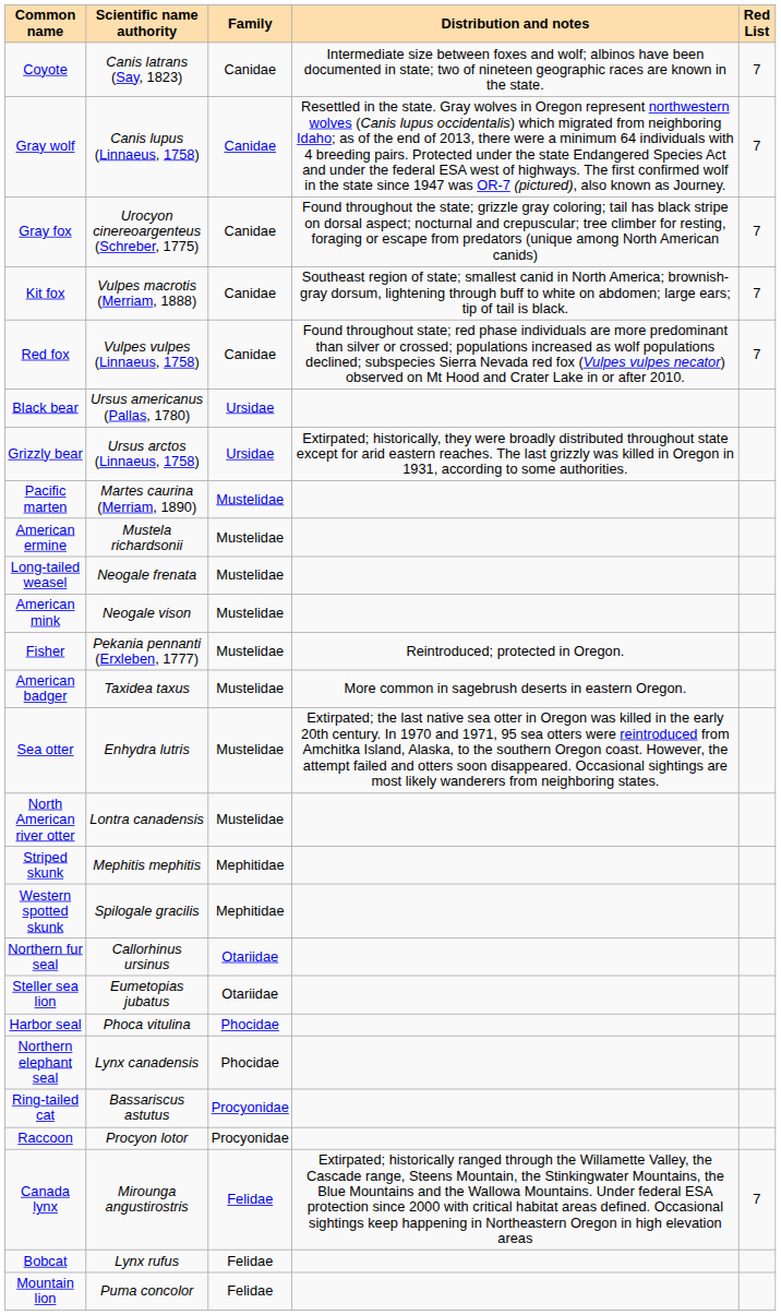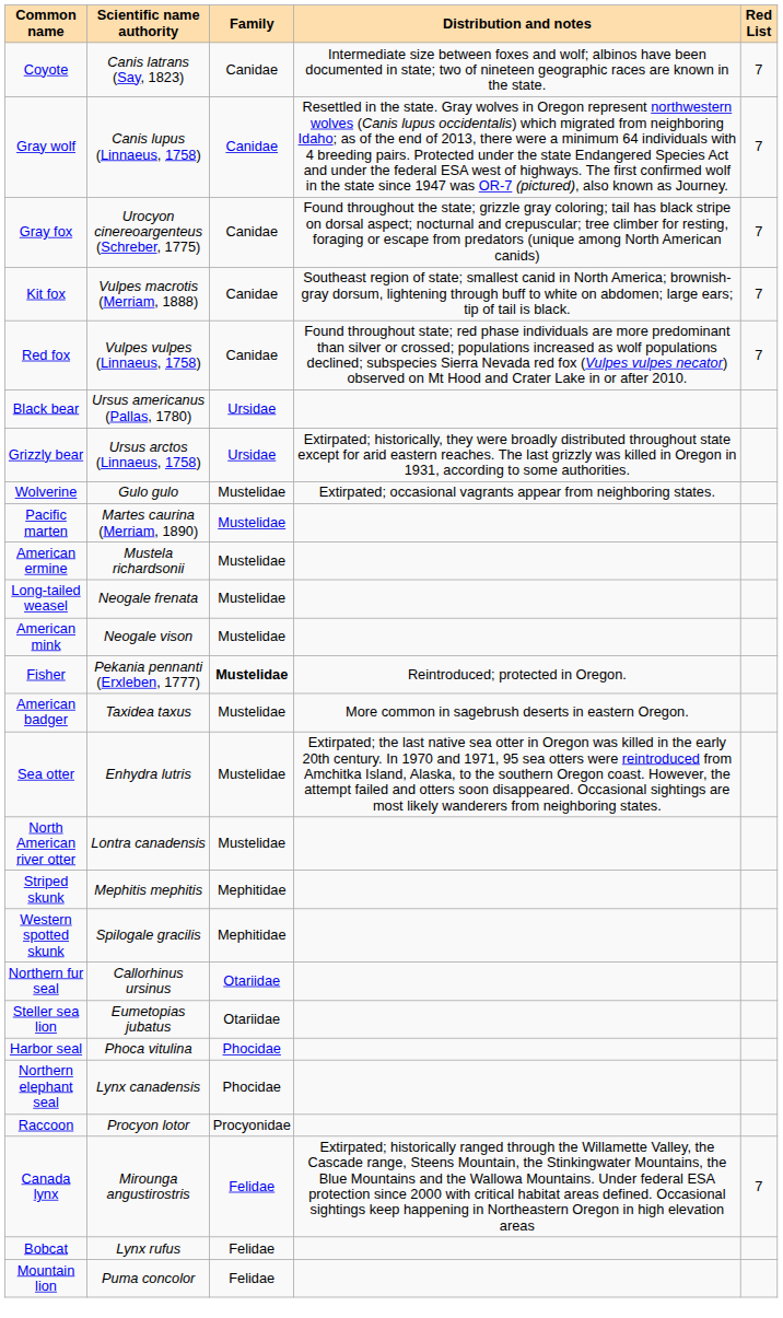 <table class="sortable wikitable" style="margin:1em auto; text-align:center;">
 <tr>
 <th style="background-color:#FFDEAD;">Common name</th>
 <th style="background-color:#FFDEAD;">Scientific name<br>authority</th>
 <th style="background-color:#FFDEAD;">Family</th>
 <th style="background-color:#FFDEAD;" class="unsortable">Distribution and notes</th>
 <th style="background-color:#FFDEAD;">Red List</th>
 </tr>
 <tr>
 <td><a href='#'>Coyote</a><br></td>
 <td><em>Canis latrans</em><br>(<a href='#'>Say</a>, 1823)</td>
 <td>Canidae</td>
 <td>Intermediate size between foxes and wolf; albinos have been documented in state; two of nineteen geographic races are known in the state.</td>
 <td><div>7</div></td>
 </tr>
 <tr>
 <td><a href='#'>Gray wolf</a><br></td>
 <td><em>Canis lupus</em><br>(<a href='#'>Linnaeus</a>, <a href='#'>1758</a>)</td>
 <td><a href='#'>Canidae</a></td>
 <td>Resettled in the state. Gray wolves in Oregon represent <a href='#'>northwestern wolves</a> (<em>Canis lupus occidentalis</em>) which migrated from neighboring <a href='#'>Idaho</a>; as of the end of 2013, there were a minimum 64 individuals with 4 breeding pairs. Protected under the state Endangered Species Act and under the federal ESA west of highways. The first confirmed wolf in the state since 1947 was <a href='#'>OR-7</a> <em>(pictured)</em>, also known as Journey.</td>
 <td><div>7</div></td>
 </tr>
 <tr>
 <td><a href='#'>Gray fox</a><br></td>
 <td><em>Urocyon cinereoargenteus</em><br>(<a href='#'>Schreber</a>, 1775)</td>
 <td>Canidae</td>
 <td>Found throughout the state; grizzle gray coloring; tail has black stripe on dorsal aspect; nocturnal and crepuscular; tree climber for resting, foraging or escape from predators (unique among North American canids)</td>
 <td><div>7</div></td>
 </tr>
 <tr>
 <td><a href='#'>Kit fox</a><br></td>
 <td><em>Vulpes macrotis</em><br>(<a href='#'>Merriam</a>, 1888)</td>
 <td>Canidae</td>
 <td>Southeast region of state; smallest canid in North America; brownish-gray dorsum, lightening through buff to white on abdomen; large ears; tip of tail is black.</td>
 <td><div>7</div></td>
 </tr>
 <tr>
 <td><a href='#'>Red fox</a><br></td>
 <td><em>Vulpes vulpes</em><br>(<a href='#'>Linnaeus</a>, <a href='#'>1758</a>)</td>
 <td>Canidae</td>
 <td>Found throughout state; red phase individuals are more predominant than silver or crossed; populations increased as wolf populations declined; subspecies Sierra Nevada red fox (<em><a href='#'>Vulpes vulpes necator</a></em>) observed on Mt Hood and Crater Lake in or after 2010.</td>
 <td><div>7</div></td>
 </tr>
 <tr>
 <td><a href='#'>Black bear</a><br></td>
 <td><em>Ursus americanus</em><br>(<a href='#'>Pallas</a>, 1780)</td>
 <td><a href='#'>Ursidae</a></td>
 <td></td>
 <td></td>
 </tr>
 <tr>
 <td><a href='#'>Grizzly bear</a><br></td>
 <td><em>Ursus arctos</em><br>(<a href='#'>Linnaeus</a>, <a href='#'>1758</a>)</td>
 <td><a href='#'>Ursidae</a></td>
 <td>Extirpated; historically, they were broadly distributed throughout state except for arid eastern reaches. The last grizzly was killed in Oregon in 1931, according to some authorities.</td>
 <td></td>
 </tr>
 <tr>
+<td><a href='#'>Wolverine</a><br></td>
+<td><em>Gulo gulo</em></td>
+<td>Mustelidae</td>
+<td>Extirpated; occasional vagrants appear from neighboring states.</td>
+<td></td>
+</tr>
+<tr>
 <td><a href='#'>Pacific marten</a><br></td>
 <td><em>Martes caurina</em><br>(<a href='#'>Merriam</a>, 1890)</td>
 <td><a href='#'>Mustelidae</a></td>
 <td></td>
 </tr>
 <tr>
 <td><a href='#'>American ermine</a><br></td>
 <td><em>Mustela richardsonii</em></td>
 <td>Mustelidae</td>
 <td></td>
 <td></td>
 </tr>
 <tr>
 <td><a href='#'>Long-tailed weasel</a><br></td>
 <td><em>Neogale frenata</em></td>
 <td>Mustelidae</td>
 <td></td>
 <td></td>
 </tr>
 <tr>
 <td><a href='#'>American mink</a><br></td>
 <td><em>Neogale vison</em></td>
 <td>Mustelidae</td>
 <td></td>
 <td></td>
 </tr>
 <tr>
 <td><a href='#'>Fisher</a><br></td>
 <td><em>Pekania pennanti</em><br>(<a href='#'>Erxleben</a>, 1777)</td>
-<td>Mustelidae</td>
+<td><strong>Mustelidae</strong></td>
 <td>Reintroduced; protected in Oregon.</td>
 <td></td>
 </tr>
 <tr>
 <td><a href='#'>American badger</a><br></td>
 <td><em>Taxidea taxus</em></td>
 <td>Mustelidae</td>
 <td>More common in sagebrush deserts in eastern Oregon.</td>
 <td></td>
 </tr>
 <tr>
 <td><a href='#'>Sea otter</a><br></td>
 <td><em>Enhydra lutris</em></td>
 <td>Mustelidae</td>
 <td>Extirpated; the last native sea otter in Oregon was killed in the early 20th century. In 1970 and 1971, 95 sea otters were <a href='#'>reintroduced</a> from Amchitka Island, Alaska, to the southern Oregon coast. However, the attempt failed and otters soon disappeared. Occasional sightings are most likely wanderers from neighboring states.</td>
 <td></td>
 </tr>
 <tr>
 <td><a href='#'>North American river otter</a><br></td>
 <td><em>Lontra canadensis</em></td>
 <td>Mustelidae</td>
 <td></td>
 <td></td>
 </tr>
 <tr>
 <td><a href='#'>Striped skunk</a><br></td>
 <td><em>Mephitis mephitis</em></td>
 <td>Mephitidae</td>
 <td></td>
 <td></td>
 </tr>
 <tr>
 <td><a href='#'>Western spotted skunk</a><br></td>
 <td><em>Spilogale gracilis</em></td>
 <td>Mephitidae</td>
 <td></td>
 <td></td>
 </tr>
 <tr>
 <td><a href='#'>Northern fur seal</a><br></td>
 <td><em>Callorhinus ursinus</em></td>
 <td><a href='#'>Otariidae</a></td>
 <td></td>
 <td></td>
 </tr>
 <tr>
 <td><a href='#'>Steller sea lion</a><br></td>
 <td><em>Eumetopias jubatus</em></td>
 <td>Otariidae</td>
 <td></td>
 <td></td>
 </tr>
 <tr>
 <td><a href='#'>Harbor seal</a><br></td>
 <td><em>Phoca vitulina</em></td>
 <td><a href='#'>Phocidae</a></td>
 <td></td>
 <td></td>
 </tr>
 <tr>
 <td><a href='#'>Northern elephant seal</a><br></td>
 <td><em>Lynx canadensis</em></td>
 <td>Phocidae</td>
 <td></td>
 <td></td>
 </tr>
 <tr>
-<td><a href='#'>Ring-tailed cat</a></td>
-<td><em>Bassariscus astutus</em></td>
-<td><a href='#'>Procyonidae</a></td>
-<td></td>
-<td></td>
-</tr>
-<tr>
 <td><a href='#'>Raccoon</a><br></td>
 <td><em>Procyon lotor</em></td>
 <td>Procyonidae</td>
 <td></td>
 <td></td>
 </tr>
 <tr>
 <td><a href='#'>Canada lynx</a><br></td>
 <td><em>Mirounga angustirostris</em></td>
 <td><a href='#'>Felidae</a></td>
 <td>Extirpated; historically ranged through the Willamette Valley, the Cascade range, Steens Mountain, the Stinkingwater Mountains, the Blue Mountains and the Wallowa Mountains. Under federal ESA protection since 2000 with critical habitat areas defined. Occasional sightings keep happening in Northeastern Oregon in high elevation areas</td>
 <td><div>7</div></td>
 </tr>
 <tr>
 <td><a href='#'>Bobcat</a></td>
 <td><em>Lynx rufus</em></td>
 <td>Felidae</td>
 <td></td>
 <td></td>
 </tr>
 <tr>
 <td><a href='#'>Mountain lion</a><br></td>
 <td><em>Puma concolor</em></td>
 <td>Felidae</td>
 <td></td>
 <td></td>
 </tr>
 </table>
